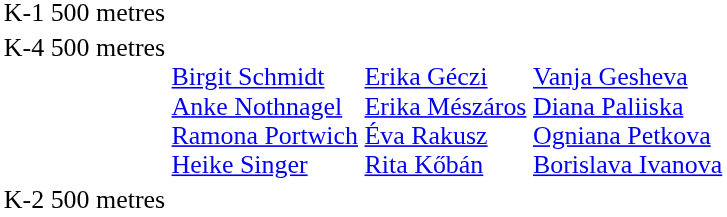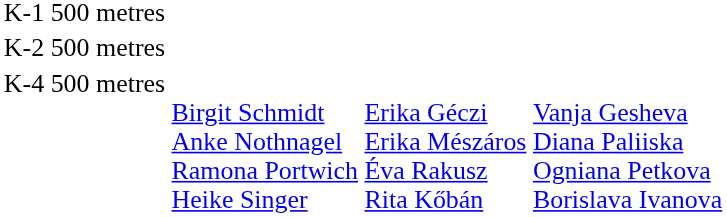 <table>
 <tr>
 <td>K-1 500 metres<br></td>
+<td></td>
+<td></td>
+<td></td>
+</tr>
+<tr valign="top">
+<td>K-2 500 metres<br></td>
 <td></td>
 <td></td>
 <td></td>
 </tr>
 <tr valign="top">
 <td>K-4 500 metres<br></td>
 <td><br><a href='#'>Birgit Schmidt</a><br><a href='#'>Anke Nothnagel</a><br><a href='#'>Ramona Portwich</a><br><a href='#'>Heike Singer</a></td>
 <td><br><a href='#'>Erika Géczi</a><br><a href='#'>Erika Mészáros</a><br><a href='#'>Éva Rakusz</a><br><a href='#'>Rita Kőbán</a></td>
 <td><br><a href='#'>Vanja Gesheva</a><br><a href='#'>Diana Paliiska</a><br><a href='#'>Ogniana Petkova</a><br><a href='#'>Borislava Ivanova</a></td>
 </tr>
-<tr valign="top">
-<td>K-2 500 metres<br></td>
-<td></td>
-<td></td>
-<td></td>
-</tr>
 </table>
